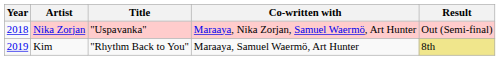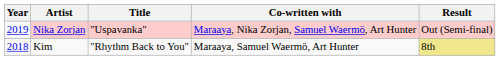 <table class="wikitable plainrowheaders">
 <tr>
 <th scope="col">Year</th>
 <th scope="col">Artist</th>
 <th scope="col">Title</th>
 <th scope="col">Co-written with</th>
 <th scope="col">Result</th>
 </tr>
 <tr>
-<td><a href='#'>2018</a></td>
+<td><a href='#'>2019</a></td>
 <td bgcolor="#ffcccc"><a href='#'>Nika Zorjan</a></td>
 <td bgcolor="#ffcccc">"Uspavanka"</td>
 <td bgcolor="#ffcccc"><a href='#'>Maraaya</a>, Nika Zorjan, <a href='#'>Samuel Waermö</a>, Art Hunter</td>
 <td bgcolor="#ffcccc">Out (Semi-final)</td>
 </tr>
 <tr>
-<td><a href='#'>2019</a></td>
+<td><a href='#'>2018</a></td>
 <td>Kim</td>
 <td>"Rhythm Back to You"</td>
 <td>Maraaya, Samuel Waermö, Art Hunter</td>
 <td style="background: khaki;">8th</td>
 </tr>
 </table>
